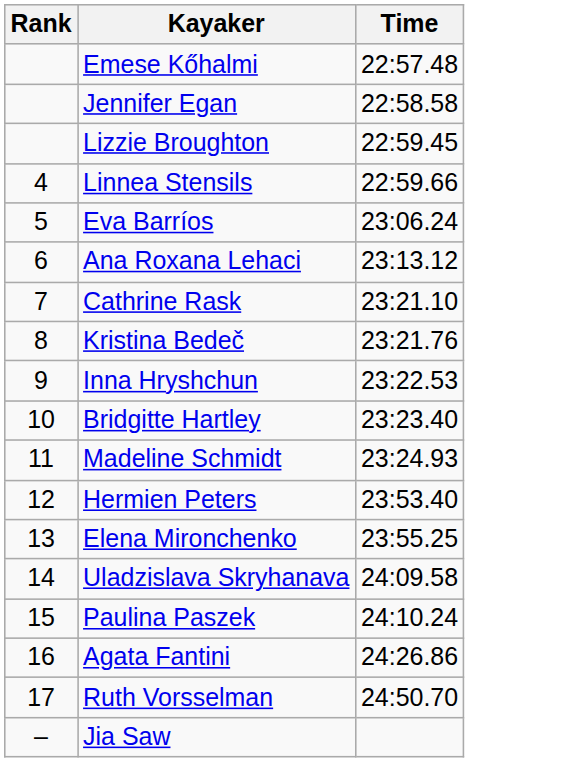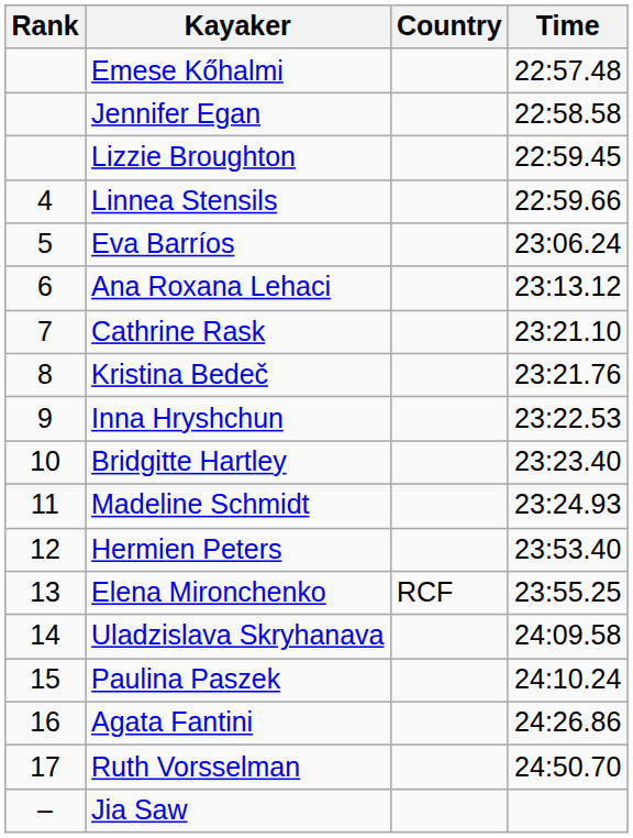 <table class="wikitable" style="text-align:center">
 <tr>
 <th>Rank</th>
 <th>Kayaker</th>
+<th>Country</th>
 <th>Time</th>
 </tr>
 <tr>
 <td></td>
 <td align="left"><a href='#'>Emese Kőhalmi</a></td>
+<td align="left"></td>
 <td>22:57.48</td>
 </tr>
 <tr>
 <td></td>
 <td align="left"><a href='#'>Jennifer Egan</a></td>
+<td align="left"></td>
 <td>22:58.58</td>
 </tr>
 <tr>
 <td></td>
 <td align="left"><a href='#'>Lizzie Broughton</a></td>
+<td align="left"></td>
 <td>22:59.45</td>
 </tr>
 <tr>
 <td>4</td>
 <td align="left"><a href='#'>Linnea Stensils</a></td>
+<td align="left"></td>
 <td>22:59.66</td>
 </tr>
 <tr>
 <td>5</td>
 <td align="left"><a href='#'>Eva Barríos</a></td>
+<td align="left"></td>
 <td>23:06.24</td>
 </tr>
 <tr>
 <td>6</td>
 <td align="left"><a href='#'>Ana Roxana Lehaci</a></td>
+<td align="left"></td>
 <td>23:13.12</td>
 </tr>
 <tr>
 <td>7</td>
 <td align="left"><a href='#'>Cathrine Rask</a></td>
+<td align="left"></td>
 <td>23:21.10</td>
 </tr>
 <tr>
 <td>8</td>
 <td align="left"><a href='#'>Kristina Bedeč</a></td>
+<td align="left"></td>
 <td>23:21.76</td>
 </tr>
 <tr>
 <td>9</td>
 <td align="left"><a href='#'>Inna Hryshchun</a></td>
+<td align="left"></td>
 <td>23:22.53</td>
 </tr>
 <tr>
 <td>10</td>
 <td align="left"><a href='#'>Bridgitte Hartley</a></td>
+<td align="left"></td>
 <td>23:23.40</td>
 </tr>
 <tr>
 <td>11</td>
 <td align="left"><a href='#'>Madeline Schmidt</a></td>
+<td align="left"></td>
 <td>23:24.93</td>
 </tr>
 <tr>
 <td>12</td>
 <td align="left"><a href='#'>Hermien Peters</a></td>
+<td align="left"></td>
 <td>23:53.40</td>
 </tr>
 <tr>
 <td>13</td>
 <td align="left"><a href='#'>Elena Mironchenko</a></td>
+<td align="left"> RCF</td>
 <td>23:55.25</td>
 </tr>
 <tr>
 <td>14</td>
 <td align="left"><a href='#'>Uladzislava Skryhanava</a></td>
+<td align="left"></td>
 <td>24:09.58</td>
 </tr>
 <tr>
 <td>15</td>
 <td align="left"><a href='#'>Paulina Paszek</a></td>
+<td align="left"></td>
 <td>24:10.24</td>
 </tr>
 <tr>
 <td>16</td>
 <td align="left"><a href='#'>Agata Fantini</a></td>
+<td align="left"></td>
 <td>24:26.86</td>
 </tr>
 <tr>
 <td>17</td>
 <td align="left"><a href='#'>Ruth Vorsselman</a></td>
+<td align="left"></td>
 <td>24:50.70</td>
 </tr>
 <tr>
 <td>–</td>
 <td align="left"><a href='#'>Jia Saw</a></td>
+<td align="left"></td>
 <td></td>
 </tr>
 </table>
